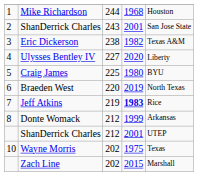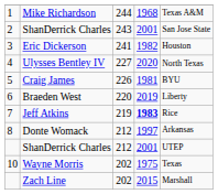 <table class="wikitable">
 <tr>
 </tr>
 <tr>
 <td>1</td>
 <td><a href='#'>Mike Richardson</a></td>
 <td>244</td>
 <td><a href='#'>1968</a></td>
-<td style="font-size:80%;">Houston</td>
+<td style="font-size:80%;">Texas A&M</td>
 </tr>
 <tr>
 <td>2</td>
 <td>ShanDerrick Charles</td>
 <td>243</td>
 <td><a href='#'>2001</a></td>
 <td style="font-size:80%;">San Jose State</td>
 </tr>
 <tr>
 <td>3</td>
 <td><a href='#'>Eric Dickerson</a></td>
-<td>238</td>
+<td>241</td>
 <td><a href='#'>1982</a></td>
-<td style="font-size:80%;">Texas A&M</td>
+<td style="font-size:80%;">Houston</td>
 </tr>
 <tr>
 <td>4</td>
 <td><a href='#'>Ulysses Bentley IV</a></td>
 <td>227</td>
 <td><a href='#'>2020</a></td>
-<td style="font-size:80%;">Liberty</td>
+<td style="font-size:80%;">North Texas</td>
 </tr>
 <tr>
 <td>5</td>
 <td><a href='#'>Craig James</a></td>
-<td>225</td>
-<td><a href='#'>1980</a></td>
+<td>226</td>
+<td><a href='#'>1981</a></td>
 <td style="font-size:80%;">BYU</td>
 </tr>
 <tr>
 <td>6</td>
 <td>Braeden West</td>
 <td>220</td>
 <td><a href='#'>2019</a></td>
-<td style="font-size:80%;">North Texas</td>
+<td style="font-size:80%;">Liberty</td>
 </tr>
 <tr>
 <td>7</td>
 <td><a href='#'>Jeff Atkins</a></td>
 <td>219</td>
 <td><strong><a href='#'>1983</a></strong></td>
 <td style="font-size:80%;">Rice</td>
 </tr>
 <tr>
 <td>8</td>
 <td>Donte Womack</td>
 <td>212</td>
-<td><a href='#'>1999</a></td>
+<td><a href='#'>1997</a></td>
 <td style="font-size:80%;">Arkansas</td>
 </tr>
 <tr>
 <td></td>
 <td>ShanDerrick Charles</td>
 <td>212</td>
 <td><a href='#'>2001</a></td>
 <td style="font-size:80%;">UTEP</td>
 </tr>
 <tr>
 <td>10</td>
 <td><a href='#'>Wayne Morris</a></td>
 <td>202</td>
 <td><a href='#'>1975</a></td>
 <td style="font-size:80%;">Texas</td>
 </tr>
 <tr>
 <td></td>
 <td><a href='#'>Zach Line</a></td>
 <td>202</td>
 <td><a href='#'>2015</a></td>
 <td style="font-size:80%;">Marshall</td>
 </tr>
 </table>
